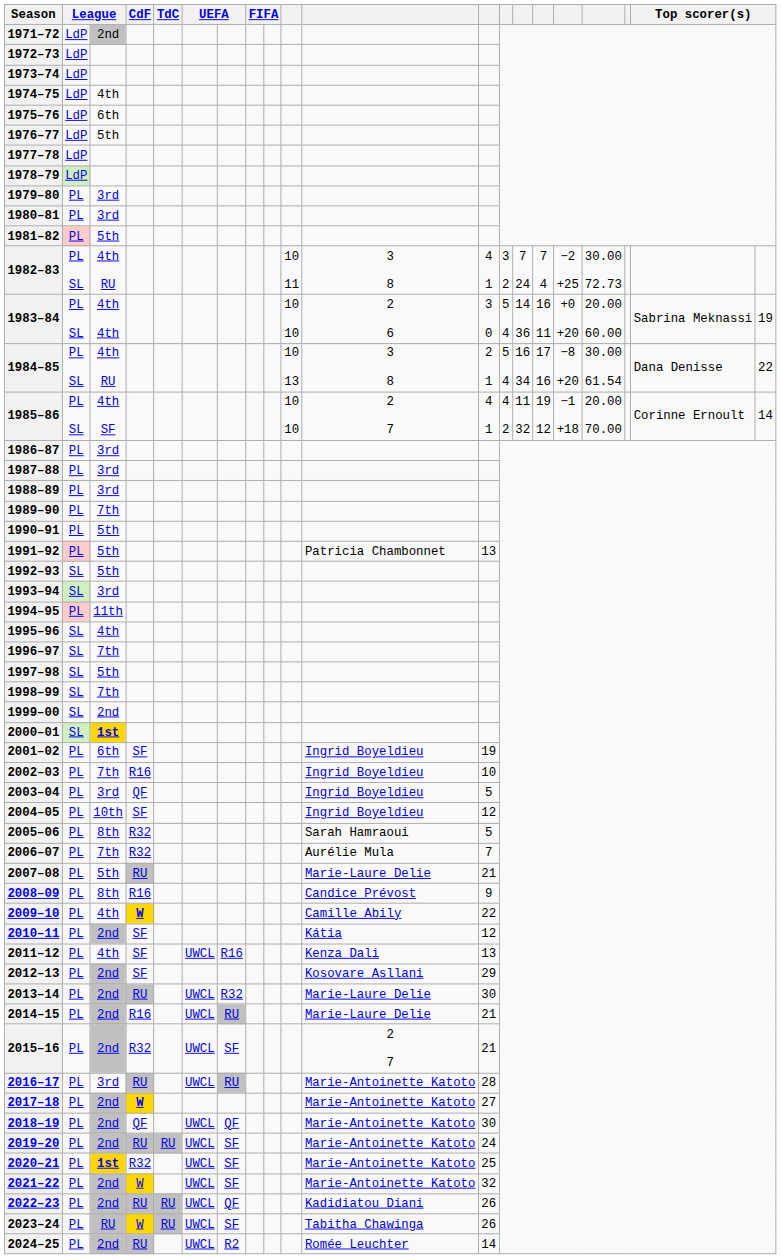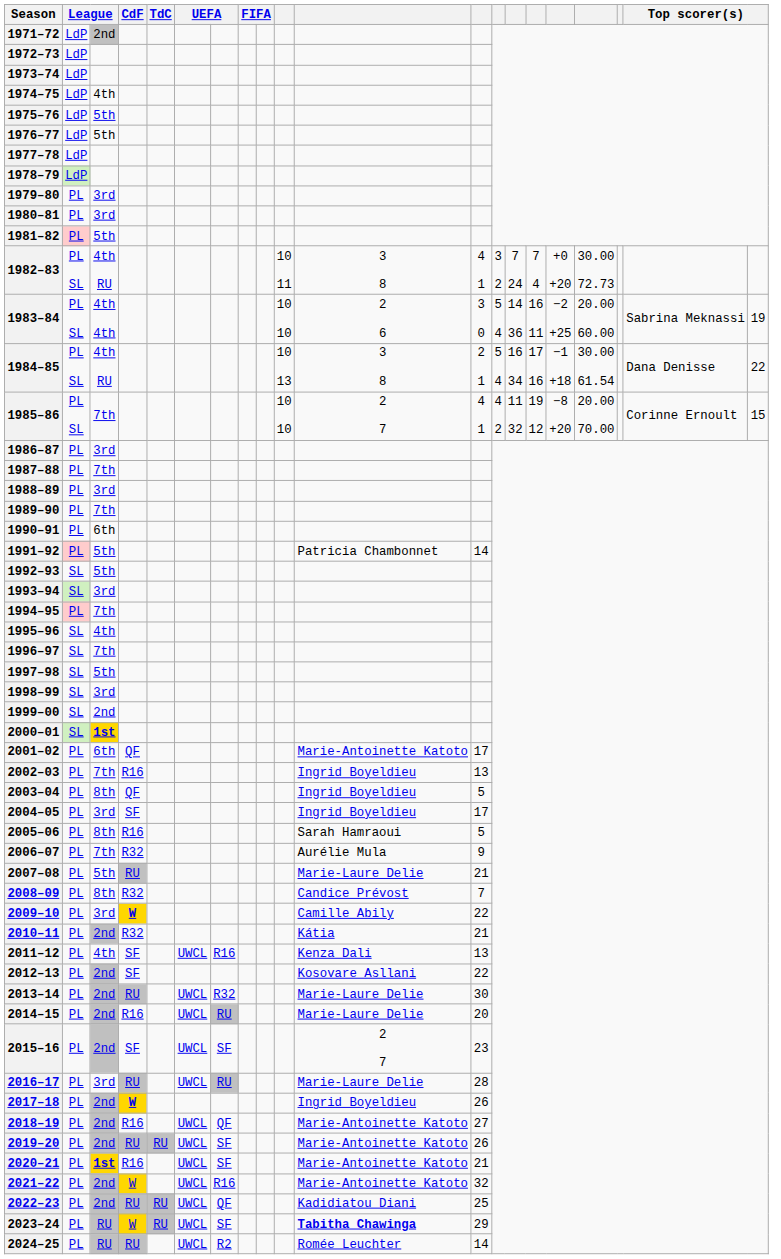 <table class="wikitable plainrowheaders sortable" style="text-align:center">
 <tr>
 <th>Season</th>
 <th colspan="2"><a href='#'>League</a></th>
 <th><a href='#'>CdF</a></th>
 <th><a href='#'>TdC</a></th>
 <th colspan="2"><a href='#'>UEFA</a></th>
 <th colspan="2"><a href='#'>FIFA</a></th>
 <th></th>
 <th></th>
 <th></th>
 <th></th>
 <th></th>
 <th></th>
 <th></th>
 <th></th>
 <th></th>
 <th colspan="2">Top scorer(s)</th>
 </tr>
 <tr>
 <th scope=row style=text-align:center>1971–72</th>
 <td><a href='#'>LdP</a></td>
 <td style=background:silver>2nd</td>
 <td></td>
 <td></td>
 <td></td>
 <td></td>
 <td></td>
 <td><br></td>
 <td></td>
 <td></td>
 <td></td>
 </tr>
 <tr>
 <th scope=row style=text-align:center>1972–73</th>
 <td><a href='#'>LdP</a></td>
 <td></td>
 <td></td>
 <td></td>
 <td></td>
 <td></td>
 <td></td>
 <td><br></td>
 <td></td>
 <td></td>
 <td></td>
 </tr>
 <tr>
 <th scope=row style=text-align:center>1973–74</th>
 <td><a href='#'>LdP</a></td>
 <td></td>
 <td></td>
 <td></td>
 <td></td>
 <td></td>
 <td></td>
 <td><br></td>
 <td></td>
 <td></td>
 <td></td>
 </tr>
 <tr>
 <th scope=row style=text-align:center>1974–75</th>
 <td><a href='#'>LdP</a></td>
 <td>4th</td>
 <td></td>
 <td></td>
 <td></td>
 <td></td>
 <td></td>
 <td><br></td>
 <td></td>
 <td></td>
 <td></td>
 </tr>
 <tr>
 <th scope=row style=text-align:center>1975–76</th>
 <td><a href='#'>LdP</a></td>
-<td>6th</td>
+<td><a href='#'>5th</a></td>
 <td></td>
 <td></td>
 <td></td>
 <td></td>
 <td></td>
 <td><br></td>
 <td></td>
 <td></td>
 <td></td>
 </tr>
 <tr>
 <th scope=row style=text-align:center>1976–77</th>
 <td><a href='#'>LdP</a></td>
 <td>5th</td>
 <td></td>
 <td></td>
 <td></td>
 <td></td>
 <td></td>
 <td><br></td>
 <td></td>
 <td></td>
 <td></td>
 </tr>
 <tr>
 <th scope=row style=text-align:center>1977–78</th>
 <td><a href='#'>LdP</a></td>
 <td></td>
 <td></td>
 <td></td>
 <td></td>
 <td></td>
 <td></td>
 <td><br></td>
 <td></td>
 <td></td>
 <td></td>
 </tr>
 <tr>
 <th scope=row style=text-align:center>1978–79</th>
 <td style=background:#D0F0C0><a href='#'>LdP</a></td>
 <td></td>
 <td></td>
 <td></td>
 <td></td>
 <td></td>
 <td></td>
 <td><br></td>
 <td></td>
 <td></td>
 <td></td>
 </tr>
 <tr>
 <th scope=row style=text-align:center>1979–80</th>
 <td><a href='#'>PL</a></td>
 <td><a href='#'>3rd</a></td>
 <td></td>
 <td></td>
 <td></td>
 <td></td>
 <td></td>
 <td><br></td>
 <td></td>
 <td></td>
 <td></td>
 </tr>
 <tr>
 <th scope=row style=text-align:center>1980–81</th>
 <td><a href='#'>PL</a></td>
 <td><a href='#'>3rd</a></td>
 <td></td>
 <td></td>
 <td></td>
 <td></td>
 <td></td>
 <td><br></td>
 <td></td>
 <td></td>
 <td></td>
 </tr>
 <tr>
 <th scope=row style=text-align:center>1981–82</th>
 <td style=background:#FFCCCC><a href='#'>PL</a></td>
 <td><a href='#'>5th</a></td>
 <td></td>
 <td></td>
 <td></td>
 <td></td>
 <td></td>
 <td><br></td>
 <td></td>
 <td></td>
 <td></td>
 </tr>
 <tr>
 <th scope=row style=text-align:center>1982–83</th>
 <td><div><a href='#'>PL</a></div><br><div><a href='#'>SL</a></div></td>
 <td><div><a href='#'>4th</a></div><br><div><a href='#'>RU</a></div></td>
 <td></td>
 <td></td>
 <td></td>
 <td></td>
 <td></td>
 <td></td>
 <td><div>10</div><br><div>11</div></td>
 <td><div>3</div><br><div>8</div></td>
 <td><div>4</div><br><div>1</div></td>
 <td><div>3</div><br><div>2</div></td>
 <td><div>7</div><br><div>24</div></td>
 <td><div>7</div><br><div>4</div></td>
-<td><div>−2</div><br><div>+25</div></td>
+<td><div>+0</div><br><div>+20</div></td>
 <td><div>30.00</div><br><div>72.73</div></td>
 <td></td>
 <td></td>
 <td></td>
 </tr>
 <tr>
 <th scope=row style=text-align:center>1983–84</th>
 <td><div><a href='#'>PL</a></div><br><div><a href='#'>SL</a></div></td>
 <td><div><a href='#'>4th</a></div><br><div><a href='#'>4th</a></div></td>
 <td></td>
 <td></td>
 <td></td>
 <td></td>
 <td></td>
 <td></td>
 <td><div>10</div><br><div>10</div></td>
 <td><div>2</div><br><div>6</div></td>
 <td><div>3</div><br><div>0</div></td>
 <td><div>5</div><br><div>4</div></td>
 <td><div>14</div><br><div>36</div></td>
 <td><div>16</div><br><div>11</div></td>
-<td><div>+0</div><br><div>+20</div></td>
+<td><div>−2</div><br><div>+25</div></td>
 <td><div>20.00</div><br><div>60.00</div></td>
 <td></td>
 <td align=left> Sabrina Meknassi</td>
 <td>19</td>
 </tr>
 <tr>
 <th scope=row style=text-align:center>1984–85</th>
 <td><div><a href='#'>PL</a></div><br><div><a href='#'>SL</a></div></td>
 <td><div><a href='#'>4th</a></div><br><div><a href='#'>RU</a></div></td>
 <td></td>
 <td></td>
 <td></td>
 <td></td>
 <td></td>
 <td></td>
 <td><div>10</div><br><div>13</div></td>
 <td><div>3</div><br><div>8</div></td>
 <td><div>2</div><br><div>1</div></td>
 <td><div>5</div><br><div>4</div></td>
 <td><div>16</div><br><div>34</div></td>
 <td><div>17</div><br><div>16</div></td>
-<td><div>−8</div><br><div>+20</div></td>
+<td><div>−1</div><br><div>+18</div></td>
 <td><div>30.00</div><br><div>61.54</div></td>
 <td></td>
 <td align=left> Dana Denisse</td>
 <td>22</td>
 </tr>
 <tr>
 <th scope=row style=text-align:center>1985–86</th>
 <td><div><a href='#'>PL</a></div><br><div><a href='#'>SL</a></div></td>
-<td><div><a href='#'>4th</a></div><br><div><a href='#'>SF</a></div></td>
+<td><a href='#'>7th</a></td>
 <td></td>
 <td></td>
 <td></td>
 <td></td>
 <td></td>
 <td></td>
 <td><div>10</div><br><div>10</div></td>
 <td><div>2</div><br><div>7</div></td>
 <td><div>4</div><br><div>1</div></td>
 <td><div>4</div><br><div>2</div></td>
 <td><div>11</div><br><div>32</div></td>
 <td><div>19</div><br><div>12</div></td>
-<td><div>−1</div><br><div>+18</div></td>
+<td><div>−8</div><br><div>+20</div></td>
 <td><div>20.00</div><br><div>70.00</div></td>
 <td></td>
 <td align=left> Corinne Ernoult</td>
-<td>14</td>
+<td>15</td>
 </tr>
 <tr>
 <th scope=row style=text-align:center>1986–87</th>
 <td><a href='#'>PL</a></td>
 <td><a href='#'>3rd</a></td>
 <td></td>
 <td></td>
 <td></td>
 <td></td>
 <td></td>
 <td><br></td>
 <td></td>
 <td></td>
 <td></td>
 </tr>
 <tr>
 <th scope=row style=text-align:center>1987–88</th>
 <td><a href='#'>PL</a></td>
-<td><a href='#'>3rd</a></td>
+<td><a href='#'>7th</a></td>
 <td></td>
 <td></td>
 <td></td>
 <td></td>
 <td></td>
 <td><br></td>
 <td></td>
 <td></td>
 <td></td>
 </tr>
 <tr>
 <th scope=row style=text-align:center>1988–89</th>
 <td><a href='#'>PL</a></td>
 <td><a href='#'>3rd</a></td>
 <td></td>
 <td></td>
 <td></td>
 <td></td>
 <td></td>
 <td><br></td>
 <td></td>
 <td></td>
 <td></td>
 </tr>
 <tr>
 <th scope=row style=text-align:center>1989–90</th>
 <td><a href='#'>PL</a></td>
 <td><a href='#'>7th</a></td>
 <td></td>
 <td></td>
 <td></td>
 <td></td>
 <td></td>
 <td><br></td>
 <td></td>
 <td></td>
 <td></td>
 </tr>
 <tr>
 <th scope=row style=text-align:center>1990–91</th>
 <td><a href='#'>PL</a></td>
-<td><a href='#'>5th</a></td>
+<td>6th</td>
 <td></td>
 <td></td>
 <td></td>
 <td></td>
 <td></td>
 <td><br></td>
 <td></td>
 <td></td>
 <td></td>
 </tr>
 <tr>
 <th scope=row style=text-align:center>1991–92</th>
 <td style=background:#FFCCCC><a href='#'>PL</a></td>
 <td><a href='#'>5th</a></td>
 <td></td>
 <td></td>
 <td></td>
 <td></td>
 <td></td>
 <td><br></td>
 <td></td>
 <td align=left> Patricia Chambonnet</td>
-<td>13</td>
+<td>14</td>
 </tr>
 <tr>
 <th scope=row style=text-align:center>1992–93</th>
 <td><a href='#'>SL</a></td>
 <td><a href='#'>5th</a></td>
 <td></td>
 <td></td>
 <td></td>
 <td></td>
 <td></td>
 <td><br></td>
 <td></td>
 <td></td>
 <td></td>
 </tr>
 <tr>
 <th scope=row style=text-align:center>1993–94</th>
 <td style=background:#D0F0C0><a href='#'>SL</a></td>
 <td><a href='#'>3rd</a></td>
 <td></td>
 <td></td>
 <td></td>
 <td></td>
 <td></td>
 <td><br></td>
 <td></td>
 <td></td>
 <td></td>
 </tr>
 <tr>
 <th scope=row style=text-align:center>1994–95</th>
 <td style=background:#FFCCCC><a href='#'>PL</a></td>
-<td><a href='#'>11th</a></td>
+<td><a href='#'>7th</a></td>
 <td></td>
 <td></td>
 <td></td>
 <td></td>
 <td></td>
 <td><br></td>
 <td></td>
 <td></td>
 <td></td>
 </tr>
 <tr>
 <th scope=row style=text-align:center>1995–96</th>
 <td><a href='#'>SL</a></td>
 <td><a href='#'>4th</a></td>
 <td></td>
 <td></td>
 <td></td>
 <td></td>
 <td></td>
 <td><br></td>
 <td></td>
 <td></td>
 <td></td>
 </tr>
 <tr>
 <th scope=row style=text-align:center>1996–97</th>
 <td><a href='#'>SL</a></td>
 <td><a href='#'>7th</a></td>
 <td></td>
 <td></td>
 <td></td>
 <td></td>
 <td></td>
 <td><br></td>
 <td></td>
 <td></td>
 <td></td>
 </tr>
 <tr>
 <th scope=row style=text-align:center>1997–98</th>
 <td><a href='#'>SL</a></td>
 <td><a href='#'>5th</a></td>
 <td></td>
 <td></td>
 <td></td>
 <td></td>
 <td></td>
 <td><br></td>
 <td></td>
 <td></td>
 <td></td>
 </tr>
 <tr>
 <th scope=row style=text-align:center>1998–99</th>
 <td><a href='#'>SL</a></td>
-<td><a href='#'>7th</a></td>
+<td><a href='#'>3rd</a></td>
 <td></td>
 <td></td>
 <td></td>
 <td></td>
 <td></td>
 <td><br></td>
 <td></td>
 <td></td>
 <td></td>
 </tr>
 <tr>
 <th scope=row style=text-align:center>1999–00</th>
 <td><a href='#'>SL</a></td>
 <td><a href='#'>2nd</a></td>
 <td></td>
 <td></td>
 <td></td>
 <td></td>
 <td></td>
 <td><br></td>
 <td></td>
 <td></td>
 <td></td>
 </tr>
 <tr>
 <th scope=row style=text-align:center>2000–01</th>
 <td style=background:#D0F0C0><a href='#'>SL</a></td>
 <td style=background:gold><strong><a href='#'>1st</a></strong></td>
 <td></td>
 <td></td>
 <td></td>
 <td></td>
 <td></td>
 <td><br></td>
 <td></td>
 <td></td>
 <td></td>
 </tr>
 <tr>
 <th scope=row style=text-align:center>2001–02</th>
 <td><a href='#'>PL</a></td>
 <td><a href='#'>6th</a></td>
-<td><a href='#'>SF</a></td>
+<td><a href='#'>QF</a></td>
 <td></td>
 <td></td>
 <td></td>
 <td></td>
 <td><br></td>
 <td></td>
-<td align=left> <a href='#'>Ingrid Boyeldieu</a></td>
-<td>19</td>
+<td align=left> <a href='#'>Marie-Antoinette Katoto</a></td>
+<td>17</td>
 </tr>
 <tr>
 <th scope=row style=text-align:center>2002–03</th>
 <td><a href='#'>PL</a></td>
 <td><a href='#'>7th</a></td>
 <td><a href='#'>R16</a></td>
 <td></td>
 <td></td>
 <td></td>
 <td></td>
 <td><br></td>
 <td></td>
 <td align=left> <a href='#'>Ingrid Boyeldieu</a></td>
-<td>10</td>
+<td>13</td>
 </tr>
 <tr>
 <th scope=row style=text-align:center>2003–04</th>
 <td><a href='#'>PL</a></td>
-<td><a href='#'>3rd</a></td>
+<td><a href='#'>8th</a></td>
 <td><a href='#'>QF</a></td>
 <td></td>
 <td></td>
 <td></td>
 <td></td>
 <td><br></td>
 <td></td>
 <td align=left> <a href='#'>Ingrid Boyeldieu</a></td>
 <td>5</td>
 </tr>
 <tr>
 <th scope=row style=text-align:center>2004–05</th>
 <td><a href='#'>PL</a></td>
-<td><a href='#'>10th</a></td>
+<td><a href='#'>3rd</a></td>
 <td><a href='#'>SF</a></td>
 <td></td>
 <td></td>
 <td></td>
 <td></td>
 <td><br></td>
 <td></td>
 <td align=left> <a href='#'>Ingrid Boyeldieu</a></td>
-<td>12</td>
+<td>17</td>
 </tr>
 <tr>
 <th scope=row style=text-align:center>2005–06</th>
 <td><a href='#'>PL</a></td>
 <td><a href='#'>8th</a></td>
-<td><a href='#'>R32</a></td>
+<td><a href='#'>R16</a></td>
 <td></td>
 <td></td>
 <td></td>
 <td></td>
 <td><br></td>
 <td></td>
 <td align=left> Sarah Hamraoui</td>
 <td>5</td>
 </tr>
 <tr>
 <th scope=row style=text-align:center>2006–07</th>
 <td><a href='#'>PL</a></td>
 <td><a href='#'>7th</a></td>
 <td><a href='#'>R32</a></td>
 <td></td>
 <td></td>
 <td></td>
 <td></td>
 <td><br></td>
 <td></td>
 <td align=left> Aurélie Mula</td>
-<td>7</td>
+<td>9</td>
 </tr>
 <tr>
 <th scope=row style=text-align:center>2007–08</th>
 <td><a href='#'>PL</a></td>
 <td><a href='#'>5th</a></td>
 <td style=background:silver><a href='#'>RU</a></td>
 <td></td>
 <td></td>
 <td></td>
 <td></td>
 <td><br></td>
 <td></td>
 <td align=left> <a href='#'>Marie-Laure Delie</a></td>
 <td>21</td>
 </tr>
 <tr>
 <th scope=row style=text-align:center><a href='#'>2008–09</a></th>
 <td><a href='#'>PL</a></td>
 <td><a href='#'>8th</a></td>
-<td><a href='#'>R16</a></td>
+<td><a href='#'>R32</a></td>
 <td></td>
 <td></td>
 <td></td>
 <td></td>
 <td><br></td>
 <td></td>
 <td align=left> <a href='#'>Candice Prévost</a></td>
-<td>9</td>
+<td>7</td>
 </tr>
 <tr>
 <th scope=row style=text-align:center><a href='#'>2009–10</a></th>
 <td><a href='#'>PL</a></td>
-<td><a href='#'>4th</a></td>
+<td><a href='#'>3rd</a></td>
 <td style=background:gold><strong><a href='#'>W</a></strong></td>
 <td></td>
 <td></td>
 <td></td>
 <td></td>
 <td><br></td>
 <td></td>
 <td align=left> <a href='#'>Camille Abily</a></td>
 <td>22</td>
 </tr>
 <tr>
 <th scope=row style=text-align:center><a href='#'>2010–11</a></th>
 <td><a href='#'>PL</a></td>
 <td style=background:silver><a href='#'>2nd</a></td>
-<td><a href='#'>SF</a></td>
+<td><a href='#'>R32</a></td>
 <td></td>
 <td></td>
 <td></td>
 <td></td>
 <td><br></td>
 <td></td>
 <td align=left> <a href='#'>Kátia</a></td>
-<td>12</td>
+<td>21</td>
 </tr>
 <tr>
 <th scope=row style=text-align:center>2011–12</th>
 <td><a href='#'>PL</a></td>
 <td><a href='#'>4th</a></td>
 <td><a href='#'>SF</a></td>
 <td></td>
 <td><a href='#'>UWCL</a></td>
 <td><a href='#'>R16</a></td>
 <td></td>
 <td><br></td>
 <td></td>
 <td align=left> <a href='#'>Kenza Dali</a></td>
 <td>13</td>
 </tr>
 <tr>
 <th scope=row style=text-align:center>2012–13</th>
 <td><a href='#'>PL</a></td>
 <td style=background:silver><a href='#'>2nd</a></td>
 <td><a href='#'>SF</a></td>
 <td></td>
 <td></td>
 <td></td>
 <td></td>
 <td><br></td>
 <td></td>
 <td align=left> <a href='#'>Kosovare Asllani</a></td>
-<td>29</td>
+<td>22</td>
 </tr>
 <tr>
 <th scope=row style=text-align:center>2013–14</th>
 <td><a href='#'>PL</a></td>
 <td style=background:silver><a href='#'>2nd</a></td>
 <td style=background:silver><a href='#'>RU</a></td>
 <td></td>
 <td><a href='#'>UWCL</a></td>
 <td><a href='#'>R32</a></td>
 <td></td>
 <td><br></td>
 <td></td>
 <td align=left> <a href='#'>Marie-Laure Delie</a></td>
 <td>30</td>
 </tr>
 <tr>
 <th scope=row style=text-align:center>2014–15</th>
 <td><a href='#'>PL</a></td>
 <td style=background:silver><a href='#'>2nd</a></td>
 <td><a href='#'>R16</a></td>
 <td></td>
 <td><a href='#'>UWCL</a></td>
 <td style=background:silver><a href='#'>RU</a></td>
 <td></td>
 <td><br></td>
 <td></td>
 <td align=left> <a href='#'>Marie-Laure Delie</a></td>
-<td>21</td>
+<td>20</td>
 </tr>
 <tr>
 <th scope=row style=text-align:center>2015–16</th>
 <td><a href='#'>PL</a></td>
 <td style=background:silver><a href='#'>2nd</a></td>
-<td><a href='#'>R32</a></td>
+<td><a href='#'>SF</a></td>
 <td></td>
 <td><a href='#'>UWCL</a></td>
 <td><a href='#'>SF</a></td>
 <td></td>
 <td><br></td>
 <td></td>
 <td><div>2</div><br><div>7</div></td>
-<td>21</td>
+<td>23</td>
 </tr>
 <tr>
 <th scope=row style=text-align:center><a href='#'>2016–17</a></th>
 <td><a href='#'>PL</a></td>
 <td><a href='#'>3rd</a></td>
 <td style=background:silver><a href='#'>RU</a></td>
 <td></td>
 <td><a href='#'>UWCL</a></td>
 <td style=background:silver><a href='#'>RU</a></td>
 <td></td>
 <td><br></td>
 <td></td>
-<td align=left> <a href='#'>Marie-Antoinette Katoto</a></td>
+<td align=left> <a href='#'>Marie-Laure Delie</a></td>
 <td>28</td>
 </tr>
 <tr>
 <th scope=row style=text-align:center><a href='#'>2017–18</a></th>
 <td><a href='#'>PL</a></td>
 <td style=background:silver><a href='#'>2nd</a></td>
 <td style=background:gold><strong><a href='#'>W</a></strong></td>
 <td></td>
 <td></td>
 <td></td>
 <td></td>
 <td><br></td>
 <td></td>
-<td align=left> <a href='#'>Marie-Antoinette Katoto</a></td>
-<td>27</td>
+<td align=left> <a href='#'>Ingrid Boyeldieu</a></td>
+<td>26</td>
 </tr>
 <tr>
 <th scope=row style=text-align:center><a href='#'>2018–19</a></th>
 <td><a href='#'>PL</a></td>
 <td style=background:silver><a href='#'>2nd</a></td>
-<td><a href='#'>QF</a></td>
+<td><a href='#'>R16</a></td>
 <td></td>
 <td><a href='#'>UWCL</a></td>
 <td><a href='#'>QF</a></td>
 <td></td>
 <td><br></td>
 <td></td>
 <td align=left> <a href='#'>Marie-Antoinette Katoto</a></td>
-<td>30</td>
+<td>27</td>
 </tr>
 <tr>
 <th scope=row style=text-align:center><a href='#'>2019–20</a></th>
 <td><a href='#'>PL</a></td>
 <td style=background:silver><a href='#'>2nd</a></td>
 <td style=background:silver><a href='#'>RU</a></td>
 <td style=background:silver><a href='#'>RU</a></td>
 <td><a href='#'>UWCL</a></td>
 <td><a href='#'>SF</a></td>
 <td></td>
 <td><br></td>
 <td></td>
 <td align=left> <a href='#'>Marie-Antoinette Katoto</a></td>
-<td>24</td>
+<td>26</td>
 </tr>
 <tr>
 <th scope=row style=text-align:center><a href='#'>2020–21</a></th>
 <td><a href='#'>PL</a></td>
 <td style=background:gold><strong><a href='#'>1st</a></strong></td>
-<td><a href='#'>R32</a></td>
+<td><a href='#'>R16</a></td>
 <td></td>
 <td><a href='#'>UWCL</a></td>
 <td><a href='#'>SF</a></td>
 <td></td>
 <td><br></td>
 <td></td>
 <td align=left> <a href='#'>Marie-Antoinette Katoto</a></td>
-<td>25</td>
+<td>21</td>
 </tr>
 <tr>
 <th scope=row style=text-align:center><a href='#'>2021–22</a></th>
 <td><a href='#'>PL</a></td>
 <td style=background:silver><a href='#'>2nd</a></td>
 <td style=background:gold><a href='#'>W</a></td>
 <td></td>
 <td><a href='#'>UWCL</a></td>
-<td><a href='#'>SF</a></td>
+<td><a href='#'>R16</a></td>
 <td></td>
 <td><br></td>
 <td></td>
 <td align=left> <a href='#'>Marie-Antoinette Katoto</a></td>
 <td>32</td>
 </tr>
 <tr>
 <th scope=row style=text-align:center><a href='#'>2022–23</a></th>
 <td><a href='#'>PL</a></td>
 <td style=background:silver><a href='#'>2nd</a></td>
 <td style=background:silver><a href='#'>RU</a></td>
 <td style=background:silver><a href='#'>RU</a></td>
 <td><a href='#'>UWCL</a></td>
 <td><a href='#'>QF</a></td>
 <td></td>
 <td><br></td>
 <td></td>
 <td align=left> <a href='#'>Kadidiatou Diani</a></td>
-<td>26</td>
+<td>25</td>
 </tr>
 <tr>
 <th scope=row style=text-align:center>2023–24</th>
 <td><a href='#'>PL</a></td>
 <td style=background:silver><a href='#'>RU</a></td>
 <td style=background:gold><a href='#'>W</a></td>
 <td style=background:silver><a href='#'>RU</a></td>
 <td><a href='#'>UWCL</a></td>
 <td><a href='#'>SF</a></td>
 <td></td>
 <td><br></td>
 <td></td>
-<td align=left> <a href='#'>Tabitha Chawinga</a></td>
-<td>26</td>
+<td align=left><strong> <a href='#'>Tabitha Chawinga</a></strong></td>
+<td>29</td>
 </tr>
 <tr>
 <th scope=row style=text-align:center>2024–25</th>
 <td><a href='#'>PL</a></td>
-<td style=background:silver><a href='#'>2nd</a></td>
+<td style=background:silver><a href='#'>RU</a></td>
 <td style=background:silver><a href='#'>RU</a></td>
 <td></td>
 <td><a href='#'>UWCL</a></td>
 <td><a href='#'>R2</a></td>
 <td></td>
 <td><br></td>
 <td></td>
 <td align=left> <a href='#'>Romée Leuchter</a></td>
 <td>14</td>
 </tr>
 </table>
